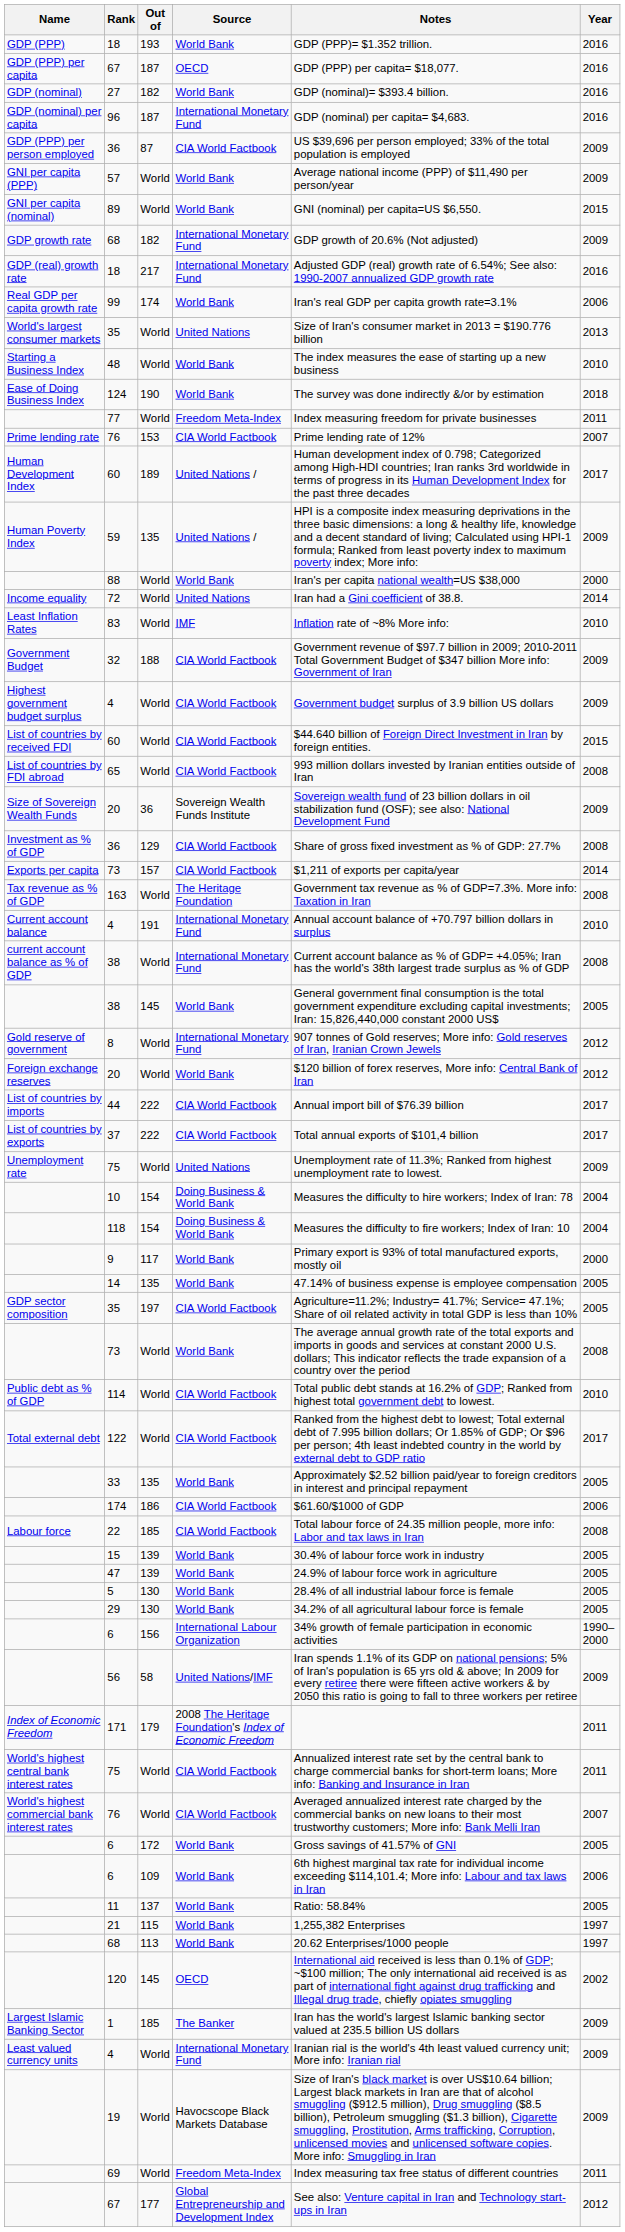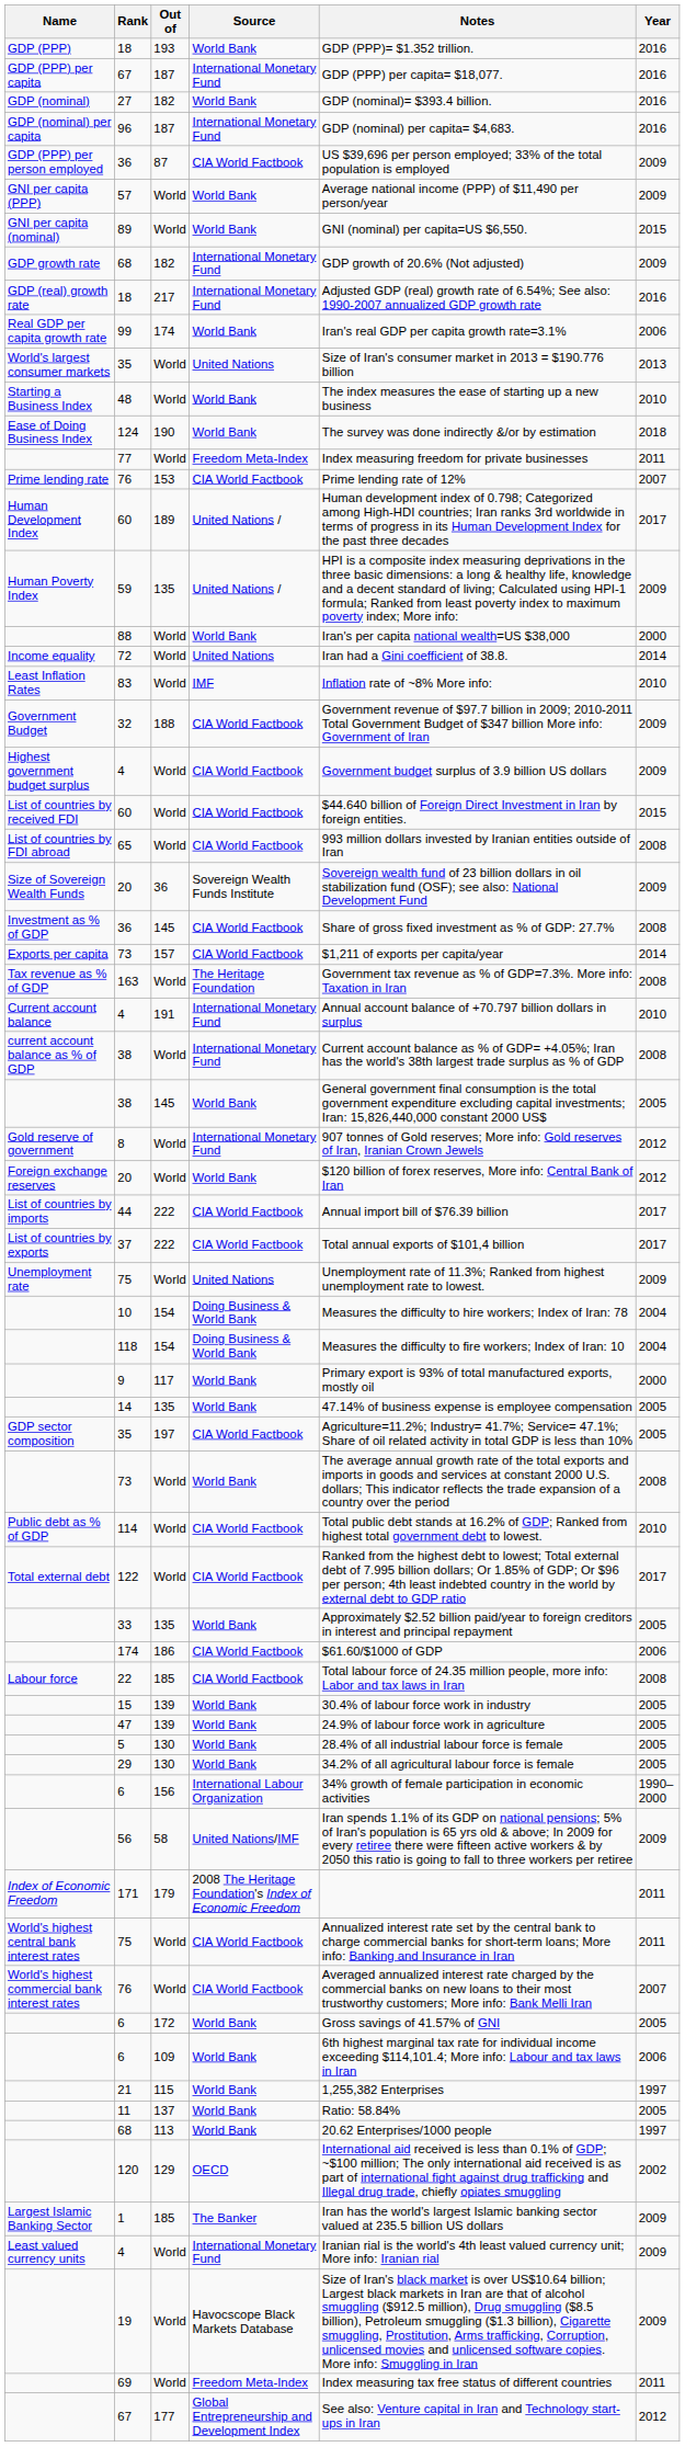 <table class="wikitable sortable" style="text-align:left">
 <tr>
 <th>Name</th>
 <th>Rank</th>
 <th>Out of</th>
 <th>Source</th>
 <th>Notes</th>
 <th>Year</th>
 </tr>
 <tr>
 <td><a href='#'>GDP (PPP)</a></td>
 <td>18</td>
 <td>193</td>
 <td><a href='#'>World Bank</a></td>
 <td>GDP (PPP)= $1.352 trillion.</td>
 <td>2016</td>
 </tr>
 <tr>
 <td><a href='#'>GDP (PPP) per capita</a></td>
 <td>67</td>
 <td>187</td>
-<td><a href='#'>OECD</a></td>
+<td><a href='#'>International Monetary Fund</a></td>
 <td>GDP (PPP) per capita= $18,077.</td>
 <td>2016</td>
 </tr>
 <tr>
 <td><a href='#'>GDP (nominal)</a></td>
 <td>27</td>
 <td>182</td>
 <td><a href='#'>World Bank</a></td>
 <td>GDP (nominal)= $393.4 billion.</td>
 <td>2016</td>
 </tr>
 <tr>
 <td><a href='#'>GDP (nominal) per capita</a></td>
 <td>96</td>
 <td>187</td>
 <td><a href='#'>International Monetary Fund</a></td>
 <td>GDP (nominal) per capita= $4,683.</td>
 <td>2016</td>
 </tr>
 <tr>
 <td><a href='#'>GDP (PPP) per person employed</a></td>
 <td>36</td>
 <td>87</td>
 <td><a href='#'>CIA World Factbook</a></td>
 <td>US $39,696 per person employed; 33% of the total population is employed</td>
 <td>2009</td>
 </tr>
 <tr>
 <td><a href='#'>GNI per capita (PPP)</a></td>
 <td>57</td>
 <td>World</td>
 <td><a href='#'>World Bank</a></td>
 <td>Average national income (PPP) of $11,490 per person/year</td>
 <td>2009</td>
 </tr>
 <tr>
 <td><a href='#'>GNI per capita (nominal)</a></td>
 <td>89</td>
 <td>World</td>
 <td><a href='#'>World Bank</a></td>
 <td>GNI (nominal) per capita=US $6,550.</td>
 <td>2015</td>
 </tr>
 <tr>
 <td><a href='#'>GDP growth rate</a></td>
 <td>68</td>
 <td>182</td>
 <td><a href='#'>International Monetary Fund</a></td>
 <td>GDP growth of 20.6% (Not adjusted)</td>
 <td>2009</td>
 </tr>
 <tr>
 <td><a href='#'>GDP (real) growth rate</a></td>
 <td>18</td>
 <td>217</td>
 <td><a href='#'>International Monetary Fund</a></td>
 <td>Adjusted GDP (real) growth rate of 6.54%; See also: <a href='#'>1990-2007 annualized GDP growth rate</a></td>
 <td>2016</td>
 </tr>
 <tr>
 <td><a href='#'>Real GDP per capita growth rate</a></td>
 <td>99</td>
 <td>174</td>
 <td><a href='#'>World Bank</a></td>
 <td>Iran's real GDP per capita growth rate=3.1%</td>
 <td>2006</td>
 </tr>
 <tr>
 <td><a href='#'>World's largest consumer markets</a></td>
 <td>35</td>
 <td>World</td>
 <td><a href='#'>United Nations</a></td>
 <td>Size of Iran's consumer market in 2013 = $190.776 billion</td>
 <td>2013</td>
 </tr>
 <tr>
 <td><a href='#'>Starting a Business Index</a></td>
 <td>48</td>
 <td>World</td>
 <td><a href='#'>World Bank</a></td>
 <td>The index measures the ease of starting up a new business</td>
 <td>2010</td>
 </tr>
 <tr>
 <td><a href='#'>Ease of Doing Business Index</a></td>
 <td>124</td>
 <td>190</td>
 <td><a href='#'>World Bank</a></td>
 <td>The survey was done indirectly &/or by estimation</td>
 <td>2018</td>
 </tr>
 <tr>
 <td></td>
 <td>77</td>
 <td>World</td>
 <td><a href='#'>Freedom Meta-Index</a></td>
 <td>Index measuring freedom for private businesses</td>
 <td>2011</td>
 </tr>
 <tr>
 <td><a href='#'>Prime lending rate</a></td>
 <td>76</td>
 <td>153</td>
 <td><a href='#'>CIA World Factbook</a></td>
 <td>Prime lending rate of 12%</td>
 <td>2007</td>
 </tr>
 <tr>
 <td><a href='#'>Human Development Index</a></td>
 <td>60</td>
 <td>189</td>
 <td><a href='#'>United Nations</a> / </td>
 <td>Human development index of 0.798; Categorized among High-HDI countries; Iran ranks 3rd worldwide in terms of progress in its <a href='#'>Human Development Index</a> for the past three decades</td>
 <td>2017</td>
 </tr>
 <tr>
 <td><a href='#'>Human Poverty Index</a></td>
 <td>59</td>
 <td>135</td>
 <td><a href='#'>United Nations</a> / </td>
 <td>HPI is a composite index measuring deprivations in the three basic dimensions: a long & healthy life, knowledge and a decent standard of living; Calculated using HPI-1 formula; Ranked from least poverty index to maximum <a href='#'>poverty</a> index; More info: </td>
 <td>2009</td>
 </tr>
 <tr>
 <td></td>
 <td>88</td>
 <td>World</td>
 <td><a href='#'>World Bank</a></td>
 <td>Iran's per capita <a href='#'>national wealth</a>=US $38,000</td>
 <td>2000</td>
 </tr>
 <tr>
 <td><a href='#'>Income equality</a></td>
 <td>72</td>
 <td>World</td>
 <td><a href='#'>United Nations</a></td>
 <td>Iran had a <a href='#'>Gini coefficient</a> of 38.8.</td>
 <td>2014</td>
 </tr>
 <tr>
 <td><a href='#'>Least Inflation Rates</a></td>
 <td>83</td>
 <td>World</td>
 <td><a href='#'>IMF</a></td>
 <td><a href='#'>Inflation</a> rate of ~8% More info:  </td>
 <td>2010</td>
 </tr>
 <tr>
 <td><a href='#'>Government Budget</a></td>
 <td>32</td>
 <td>188</td>
 <td><a href='#'>CIA World Factbook</a></td>
 <td>Government revenue of $97.7 billion in 2009; 2010-2011 Total Government Budget of $347 billion  More info: <a href='#'>Government of Iran</a></td>
 <td>2009</td>
 </tr>
 <tr>
 <td><a href='#'>Highest government budget surplus</a></td>
 <td>4</td>
 <td>World</td>
 <td><a href='#'>CIA World Factbook</a></td>
 <td><a href='#'>Government budget</a> surplus of 3.9 billion US dollars</td>
 <td>2009</td>
 </tr>
 <tr>
 <td><a href='#'>List of countries by received FDI</a></td>
 <td>60</td>
 <td>World</td>
 <td><a href='#'>CIA World Factbook</a></td>
 <td>$44.640 billion of <a href='#'>Foreign Direct Investment in Iran</a> by foreign entities.</td>
 <td>2015</td>
 </tr>
 <tr>
 <td><a href='#'>List of countries by FDI abroad</a></td>
 <td>65</td>
 <td>World</td>
 <td><a href='#'>CIA World Factbook</a></td>
 <td>993 million dollars invested by Iranian entities outside of Iran</td>
 <td>2008</td>
 </tr>
 <tr>
 <td><a href='#'>Size of Sovereign Wealth Funds</a></td>
 <td>20</td>
 <td>36</td>
 <td>Sovereign Wealth Funds Institute</td>
 <td><a href='#'>Sovereign wealth fund</a> of 23 billion dollars in oil stabilization fund (OSF); see also: <a href='#'>National Development Fund</a></td>
 <td>2009</td>
 </tr>
 <tr>
 <td><a href='#'>Investment as % of GDP</a></td>
 <td>36</td>
-<td>129</td>
+<td>145</td>
 <td><a href='#'>CIA World Factbook</a></td>
 <td>Share of gross fixed investment as % of GDP: 27.7%</td>
 <td>2008</td>
 </tr>
 <tr>
 <td><a href='#'>Exports per capita</a></td>
 <td>73</td>
 <td>157</td>
 <td><a href='#'>CIA World Factbook</a></td>
 <td>$1,211 of exports per capita/year</td>
 <td>2014</td>
 </tr>
 <tr>
 <td><a href='#'>Tax revenue as % of GDP</a></td>
 <td>163</td>
 <td>World</td>
 <td><a href='#'>The Heritage Foundation</a></td>
 <td>Government tax revenue as % of GDP=7.3%. More info: <a href='#'>Taxation in Iran</a></td>
 <td>2008</td>
 </tr>
 <tr>
 <td><a href='#'>Current account balance</a></td>
 <td>4</td>
 <td>191</td>
 <td><a href='#'>International Monetary Fund</a></td>
 <td>Annual account balance of +70.797 billion dollars in <a href='#'>surplus</a></td>
 <td>2010</td>
 </tr>
 <tr>
 <td><a href='#'>current account balance as % of GDP</a></td>
 <td>38</td>
 <td>World</td>
 <td><a href='#'>International Monetary Fund</a></td>
 <td>Current account balance as % of GDP= +4.05%; Iran has the world's 38th largest trade surplus as % of GDP</td>
 <td>2008</td>
 </tr>
 <tr>
 <td></td>
 <td>38</td>
 <td>145</td>
 <td><a href='#'>World Bank</a></td>
 <td>General government final consumption is the total government expenditure excluding capital investments; Iran: 15,826,440,000 constant 2000 US$</td>
 <td>2005</td>
 </tr>
 <tr>
 <td><a href='#'>Gold reserve of government</a></td>
 <td>8</td>
 <td>World</td>
 <td><a href='#'>International Monetary Fund</a></td>
 <td>907 tonnes of Gold reserves; More info: <a href='#'>Gold reserves of Iran</a>, <a href='#'>Iranian Crown Jewels</a></td>
 <td>2012</td>
 </tr>
 <tr>
 <td><a href='#'>Foreign exchange reserves</a></td>
 <td>20</td>
 <td>World</td>
 <td><a href='#'>World Bank</a></td>
 <td>$120 billion of forex reserves, More info: <a href='#'>Central Bank of Iran</a></td>
 <td>2012</td>
 </tr>
 <tr>
 <td><a href='#'>List of countries by imports</a></td>
 <td>44</td>
 <td>222</td>
 <td><a href='#'>CIA World Factbook</a></td>
 <td>Annual import bill of $76.39 billion</td>
 <td>2017</td>
 </tr>
 <tr>
 <td><a href='#'>List of countries by exports</a></td>
 <td>37</td>
 <td>222</td>
 <td><a href='#'>CIA World Factbook</a></td>
 <td>Total annual exports of $101,4 billion</td>
 <td>2017</td>
 </tr>
 <tr>
 <td><a href='#'>Unemployment rate</a></td>
 <td>75</td>
 <td>World</td>
 <td><a href='#'>United Nations</a></td>
 <td>Unemployment rate of 11.3%; Ranked from highest unemployment rate to lowest.</td>
 <td>2009</td>
 </tr>
 <tr>
 <td></td>
 <td>10</td>
 <td>154</td>
 <td><a href='#'>Doing Business & World Bank</a></td>
 <td>Measures the difficulty to hire workers; Index of Iran: 78</td>
 <td>2004</td>
 </tr>
 <tr>
 <td></td>
 <td>118</td>
 <td>154</td>
 <td><a href='#'>Doing Business & World Bank</a></td>
 <td>Measures the difficulty to fire workers; Index of Iran: 10</td>
 <td>2004</td>
 </tr>
 <tr>
 <td></td>
 <td>9</td>
 <td>117</td>
 <td><a href='#'>World Bank</a></td>
 <td>Primary export is 93% of total manufactured exports, mostly oil</td>
 <td>2000</td>
 </tr>
 <tr>
 <td></td>
 <td>14</td>
 <td>135</td>
 <td><a href='#'>World Bank</a></td>
 <td>47.14% of business expense is employee compensation</td>
 <td>2005</td>
 </tr>
 <tr>
 <td><a href='#'>GDP sector composition</a></td>
 <td>35</td>
 <td>197</td>
 <td><a href='#'>CIA World Factbook</a></td>
 <td>Agriculture=11.2%; Industry= 41.7%; Service= 47.1%; Share of oil related activity in total GDP is less than 10%</td>
 <td>2005</td>
 </tr>
 <tr>
 <td></td>
 <td>73</td>
 <td>World</td>
 <td><a href='#'>World Bank</a></td>
 <td>The average annual growth rate of the total exports and imports in goods and services at constant 2000 U.S. dollars; This indicator reflects the trade expansion of a country over the period</td>
 <td>2008</td>
 </tr>
 <tr>
 <td><a href='#'>Public debt as % of GDP</a></td>
 <td>114</td>
 <td>World</td>
 <td><a href='#'>CIA World Factbook</a></td>
 <td>Total public debt stands at 16.2% of <a href='#'>GDP</a>; Ranked from highest total <a href='#'>government debt</a> to lowest.</td>
 <td>2010</td>
 </tr>
 <tr>
 <td><a href='#'>Total external debt</a></td>
 <td>122</td>
 <td>World</td>
 <td><a href='#'>CIA World Factbook</a></td>
 <td>Ranked from the highest debt to lowest; Total external debt of 7.995 billion dollars; Or 1.85% of GDP; Or $96 per person; 4th least indebted country in the world by <a href='#'>external debt to GDP ratio</a></td>
 <td>2017</td>
 </tr>
 <tr>
 <td></td>
 <td>33</td>
 <td>135</td>
 <td><a href='#'>World Bank</a></td>
 <td>Approximately $2.52 billion paid/year to foreign creditors in interest and principal repayment</td>
 <td>2005</td>
 </tr>
 <tr>
 <td></td>
 <td>174</td>
 <td>186</td>
 <td><a href='#'>CIA World Factbook</a></td>
 <td>$61.60/$1000 of GDP</td>
 <td>2006</td>
 </tr>
 <tr>
 <td><a href='#'>Labour force</a></td>
 <td>22</td>
 <td>185</td>
 <td><a href='#'>CIA World Factbook</a></td>
 <td>Total labour force of 24.35 million people, more info: <a href='#'>Labor and tax laws in Iran</a></td>
 <td>2008</td>
 </tr>
 <tr>
 <td></td>
 <td>15</td>
 <td>139</td>
 <td><a href='#'>World Bank</a></td>
 <td>30.4% of labour force work in industry</td>
 <td>2005</td>
 </tr>
 <tr>
 <td></td>
 <td>47</td>
 <td>139</td>
 <td><a href='#'>World Bank</a></td>
 <td>24.9% of labour force work in agriculture</td>
 <td>2005</td>
 </tr>
 <tr>
 <td></td>
 <td>5</td>
 <td>130</td>
 <td><a href='#'>World Bank</a></td>
 <td>28.4% of all industrial labour force is female</td>
 <td>2005</td>
 </tr>
 <tr>
 <td></td>
 <td>29</td>
 <td>130</td>
 <td><a href='#'>World Bank</a></td>
 <td>34.2% of all agricultural labour force is female</td>
 <td>2005</td>
 </tr>
 <tr>
 <td></td>
 <td>6</td>
 <td>156</td>
 <td><a href='#'>International Labour Organization</a></td>
 <td>34% growth of female participation in economic activities</td>
 <td>1990–2000</td>
 </tr>
 <tr>
 <td></td>
 <td>56</td>
 <td>58</td>
 <td><a href='#'>United Nations</a>/<a href='#'>IMF</a></td>
 <td>Iran spends 1.1% of its GDP on <a href='#'>national pensions</a>; 5% of Iran's population is 65 yrs old & above; In 2009 for every <a href='#'>retiree</a> there were fifteen active workers & by 2050 this ratio is going to fall to three workers per retiree</td>
 <td>2009</td>
 </tr>
 <tr>
 <td><em><a href='#'>Index of Economic Freedom</a></em></td>
 <td>171</td>
 <td>179</td>
 <td>2008 <a href='#'>The Heritage Foundation</a>'s <em><a href='#'>Index of Economic Freedom</a></em></td>
 <td></td>
 <td>2011</td>
 </tr>
 <tr>
 <td><a href='#'>World's highest central bank interest rates</a></td>
 <td>75</td>
 <td>World</td>
 <td><a href='#'>CIA World Factbook</a></td>
 <td>Annualized interest rate set by the central bank to charge commercial banks for short-term loans; More info: <a href='#'>Banking and Insurance in Iran</a></td>
 <td>2011</td>
 </tr>
 <tr>
 <td><a href='#'>World's highest commercial bank interest rates</a></td>
 <td>76</td>
 <td>World</td>
 <td><a href='#'>CIA World Factbook</a></td>
 <td>Averaged annualized interest rate charged by the commercial banks on new loans to their most trustworthy customers; More info: <a href='#'>Bank Melli Iran</a></td>
 <td>2007</td>
 </tr>
 <tr>
 <td></td>
 <td>6</td>
 <td>172</td>
 <td><a href='#'>World Bank</a></td>
 <td>Gross savings of 41.57% of <a href='#'>GNI</a></td>
 <td>2005</td>
 </tr>
 <tr>
 <td></td>
 <td>6</td>
 <td>109</td>
 <td><a href='#'>World Bank</a></td>
 <td>6th highest marginal tax rate for individual income exceeding $114,101.4; More info: <a href='#'>Labour and tax laws in Iran</a></td>
 <td>2006</td>
 </tr>
 <tr>
 <td></td>
+<td>21</td>
+<td>115</td>
+<td><a href='#'>World Bank</a></td>
+<td>1,255,382 Enterprises</td>
+<td>1997</td>
+</tr>
+<tr>
+<td></td>
 <td>11</td>
 <td>137</td>
 <td><a href='#'>World Bank</a></td>
 <td>Ratio: 58.84%</td>
 <td>2005</td>
-</tr>
-<tr>
-<td></td>
-<td>21</td>
-<td>115</td>
-<td><a href='#'>World Bank</a></td>
-<td>1,255,382 Enterprises</td>
-<td>1997</td>
 </tr>
 <tr>
 <td></td>
 <td>68</td>
 <td>113</td>
 <td><a href='#'>World Bank</a></td>
 <td>20.62 Enterprises/1000 people</td>
 <td>1997</td>
 </tr>
 <tr>
 <td></td>
 <td>120</td>
-<td>145</td>
+<td>129</td>
 <td><a href='#'>OECD</a></td>
 <td><a href='#'>International aid</a> received is less than 0.1% of <a href='#'>GDP</a>; ~$100 million; The only international aid received is as part of <a href='#'>international fight against drug trafficking</a> and <a href='#'>Illegal drug trade</a>, chiefly <a href='#'>opiates smuggling</a></td>
 <td>2002</td>
 </tr>
 <tr>
 <td><a href='#'>Largest Islamic Banking Sector</a></td>
 <td>1</td>
 <td>185</td>
 <td><a href='#'>The Banker</a></td>
 <td>Iran has the world's largest Islamic banking sector valued at 235.5 billion US dollars</td>
 <td>2009</td>
 </tr>
 <tr>
 <td><a href='#'>Least valued currency units</a></td>
 <td>4</td>
 <td>World</td>
 <td><a href='#'>International Monetary Fund</a></td>
 <td>Iranian rial is the world's 4th least valued currency unit; More info: <a href='#'>Iranian rial</a></td>
 <td>2009</td>
 </tr>
 <tr>
 <td></td>
 <td>19</td>
 <td>World</td>
 <td>Havocscope Black Markets Database</td>
 <td>Size of Iran's <a href='#'>black market</a> is over US$10.64 billion; Largest black markets in Iran are that of alcohol <a href='#'>smuggling</a> ($912.5 million), <a href='#'>Drug smuggling</a> ($8.5 billion), Petroleum smuggling ($1.3 billion), <a href='#'>Cigarette smuggling</a>, <a href='#'>Prostitution</a>, <a href='#'>Arms trafficking</a>, <a href='#'>Corruption</a>, <a href='#'>unlicensed movies</a> and <a href='#'>unlicensed software copies</a>. More info: <a href='#'>Smuggling in Iran</a></td>
 <td>2009</td>
 </tr>
 <tr>
 <td></td>
 <td>69</td>
 <td>World</td>
 <td><a href='#'>Freedom Meta-Index</a></td>
 <td>Index measuring tax free status of different countries</td>
 <td>2011</td>
 </tr>
 <tr>
 <td> </td>
 <td>67</td>
 <td>177</td>
 <td><a href='#'>Global Entrepreneurship and Development Index</a></td>
 <td>See also: <a href='#'>Venture capital in Iran</a> and <a href='#'>Technology start-ups in Iran</a></td>
 <td>2012</td>
 </tr>
 </table>
